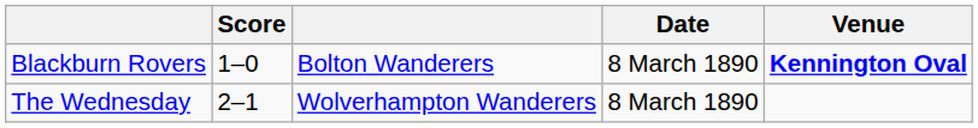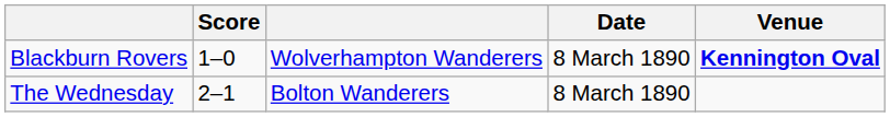 <table class="wikitable">
 <tr>
 <th></th>
 <th>Score</th>
 <th></th>
 <th>Date</th>
 <th>Venue</th>
 </tr>
 <tr>
 <td><a href='#'>Blackburn Rovers</a></td>
 <td>1–0</td>
-<td><a href='#'>Bolton Wanderers</a></td>
+<td><a href='#'>Wolverhampton Wanderers</a></td>
 <td>8 March 1890</td>
 <td><strong><a href='#'>Kennington Oval</a></strong></td>
 </tr>
 <tr>
 <td><a href='#'>The Wednesday</a></td>
 <td>2–1</td>
-<td><a href='#'>Wolverhampton Wanderers</a></td>
+<td><a href='#'>Bolton Wanderers</a></td>
 <td>8 March 1890</td>
 </tr>
 </table>
